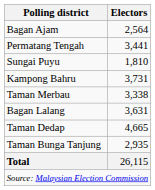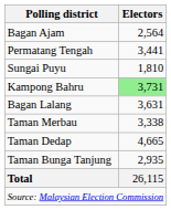 <table class="wikitable sortable">
 <tr>
 <th>Polling district</th>
 <th>Electors</th>
 </tr>
 <tr>
 <td>Bagan Ajam</td>
 <td align="right">2,564</td>
 </tr>
 <tr>
 <td>Permatang Tengah</td>
 <td align="right">3,441</td>
 </tr>
 <tr>
 <td>Sungai Puyu</td>
 <td align="right">1,810</td>
 </tr>
 <tr>
 <td>Kampong Bahru</td>
-<td align="right">3,731</td>
+<td align="right" style="background: lightgreen;">3,731</td>
+</tr>
+<tr>
+<td>Bagan Lalang</td>
+<td align="right">3,631</td>
 </tr>
 <tr>
 <td>Taman Merbau</td>
 <td align="right">3,338</td>
-</tr>
-<tr>
-<td>Bagan Lalang</td>
-<td align="right">3,631</td>
 </tr>
 <tr>
 <td>Taman Dedap</td>
 <td align="right">4,665</td>
 </tr>
 <tr>
 <td>Taman Bunga Tanjung</td>
 <td align="right">2,935</td>
 </tr>
 <tr>
 <td style="background: #f2f2f2"><strong>Total</strong></td>
 <td style="background: #f2f2f2" align="right">26,115</td>
 </tr>
 <tr>
 <td colspan="2"  align="right"><small><em>Source: <a href='#'>Malaysian Election Commission</a></em></small></td>
 </tr>
 </table>
